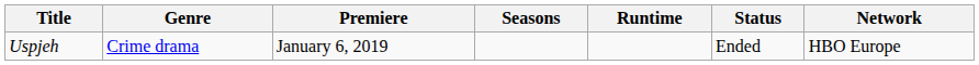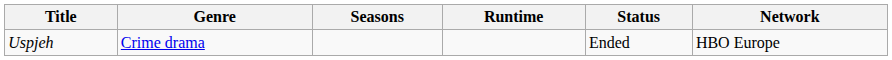 <table class="wikitable sortable" style="width:100%">
 <tr>
 <th>Title</th>
 <th>Genre</th>
-<th>Premiere</th>
 <th>Seasons</th>
 <th>Runtime</th>
 <th>Status</th>
 <th>Network</th>
 </tr>
 <tr>
 <td><em>Uspjeh</em></td>
 <td><a href='#'>Crime drama</a></td>
-<td>January 6, 2019</td>
 <td></td>
 <td></td>
 <td>Ended</td>
 <td>HBO Europe</td>
 </tr>
 </table>
